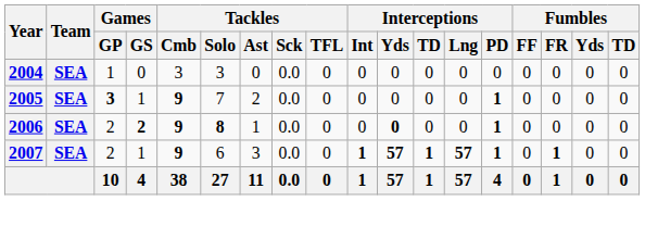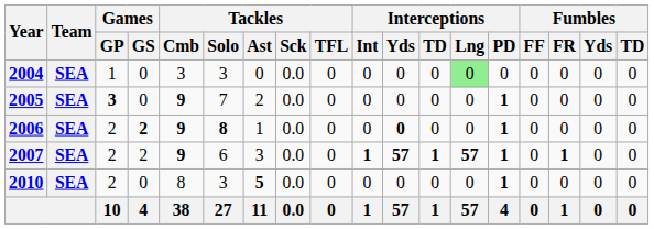 <table class="wikitable" style="text-align:center">
 <tr>
 <th rowspan="2">Year</th>
 <th rowspan="2">Team</th>
 <th colspan="2">Games</th>
 <th colspan="5">Tackles</th>
 <th colspan="5">Interceptions</th>
 <th colspan="4">Fumbles</th>
 </tr>
 <tr>
 <th>GP</th>
 <th>GS</th>
 <th>Cmb</th>
 <th>Solo</th>
 <th>Ast</th>
 <th>Sck</th>
 <th>TFL</th>
 <th>Int</th>
 <th>Yds</th>
 <th>TD</th>
 <th>Lng</th>
 <th>PD</th>
 <th>FF</th>
 <th>FR</th>
 <th>Yds</th>
 <th>TD</th>
 </tr>
 <tr>
 <th><a href='#'>2004</a></th>
 <th><a href='#'>SEA</a></th>
 <td>1</td>
 <td>0</td>
 <td>3</td>
 <td>3</td>
 <td>0</td>
 <td>0.0</td>
 <td>0</td>
 <td>0</td>
 <td>0</td>
 <td>0</td>
-<td>0</td>
+<td style="background: lightgreen;">0</td>
 <td>0</td>
 <td>0</td>
 <td>0</td>
 <td>0</td>
 <td>0</td>
 </tr>
 <tr>
 <th><a href='#'>2005</a></th>
 <th><a href='#'>SEA</a></th>
 <td><strong>3</strong></td>
-<td>1</td>
+<td>0</td>
 <td><strong>9</strong></td>
 <td>7</td>
 <td>2</td>
 <td>0.0</td>
 <td>0</td>
 <td>0</td>
 <td>0</td>
 <td>0</td>
 <td>0</td>
 <td><strong>1</strong></td>
 <td>0</td>
 <td>0</td>
 <td>0</td>
 <td>0</td>
 </tr>
 <tr>
 <th><a href='#'>2006</a></th>
 <th><a href='#'>SEA</a></th>
 <td>2</td>
 <td><strong>2</strong></td>
 <td><strong>9</strong></td>
 <td><strong>8</strong></td>
 <td>1</td>
 <td>0.0</td>
 <td>0</td>
 <td>0</td>
 <td><strong>0</strong></td>
 <td>0</td>
 <td>0</td>
 <td><strong>1</strong></td>
 <td>0</td>
 <td>0</td>
 <td>0</td>
 <td>0</td>
 </tr>
 <tr>
 <th><a href='#'>2007</a></th>
 <th><a href='#'>SEA</a></th>
 <td>2</td>
-<td>1</td>
+<td>2</td>
 <td><strong>9</strong></td>
 <td>6</td>
 <td>3</td>
 <td>0.0</td>
 <td>0</td>
 <td><strong>1</strong></td>
 <td><strong>57</strong></td>
 <td><strong>1</strong></td>
 <td><strong>57</strong></td>
 <td><strong>1</strong></td>
 <td>0</td>
 <td><strong>1</strong></td>
+<td>0</td>
+<td>0</td>
+</tr>
+<tr>
+<th><a href='#'>2010</a></th>
+<th><a href='#'>SEA</a></th>
+<td>2</td>
+<td>0</td>
+<td>8</td>
+<td>3</td>
+<td><strong>5</strong></td>
+<td>0.0</td>
+<td>0</td>
+<td>0</td>
+<td>0</td>
+<td>0</td>
+<td>0</td>
+<td><strong>1</strong></td>
+<td>0</td>
+<td>0</td>
 <td>0</td>
 <td>0</td>
 </tr>
 <tr>
 <th colspan="2"></th>
 <th>10</th>
 <th>4</th>
 <th>38</th>
 <th>27</th>
 <th>11</th>
 <th>0.0</th>
 <th>0</th>
 <th>1</th>
 <th>57</th>
 <th>1</th>
 <th>57</th>
 <th>4</th>
 <th>0</th>
 <th>1</th>
 <th>0</th>
 <th>0</th>
 </tr>
 </table>
